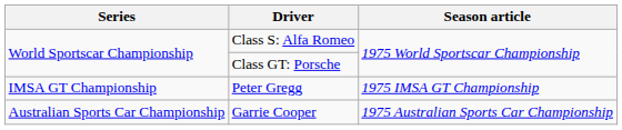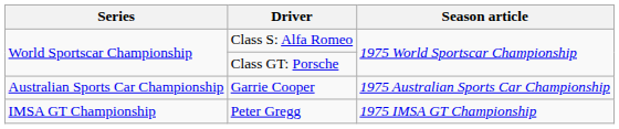 <table class="wikitable" style="font-size: 87%;">
 <tr>
 <th>Series</th>
 <th>Driver</th>
 <th>Season article</th>
 </tr>
 <tr>
 <td rowspan=2><a href='#'>World Sportscar Championship</a></td>
 <td>Class S:  <a href='#'>Alfa Romeo</a></td>
 <td rowspan=2><em><a href='#'>1975 World Sportscar Championship</a></em></td>
 </tr>
 <tr>
 <td>Class GT:  <a href='#'>Porsche</a></td>
 </tr>
 <tr>
+<td><a href='#'>Australian Sports Car Championship</a></td>
+<td> <a href='#'>Garrie Cooper</a></td>
+<td><em><a href='#'>1975 Australian Sports Car Championship</a></em></td>
+</tr>
+<tr>
 <td><a href='#'>IMSA GT Championship</a></td>
 <td> <a href='#'>Peter Gregg</a></td>
 <td><em><a href='#'>1975 IMSA GT Championship</a></em></td>
 </tr>
-<tr>
-<td><a href='#'>Australian Sports Car Championship</a></td>
-<td> <a href='#'>Garrie Cooper</a></td>
-<td><em><a href='#'>1975 Australian Sports Car Championship</a></em></td>
-</tr>
 </table>
